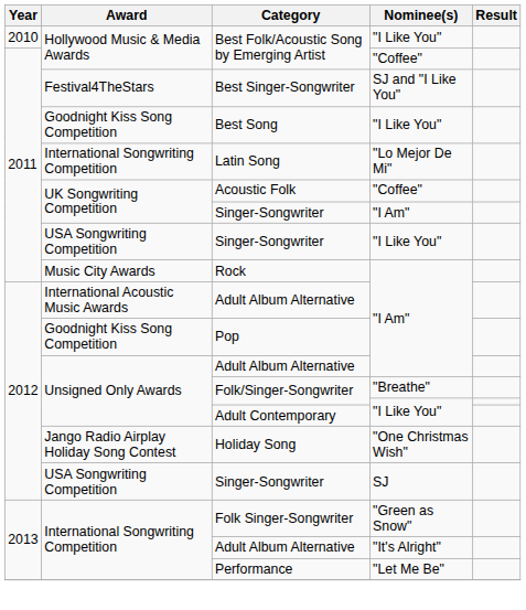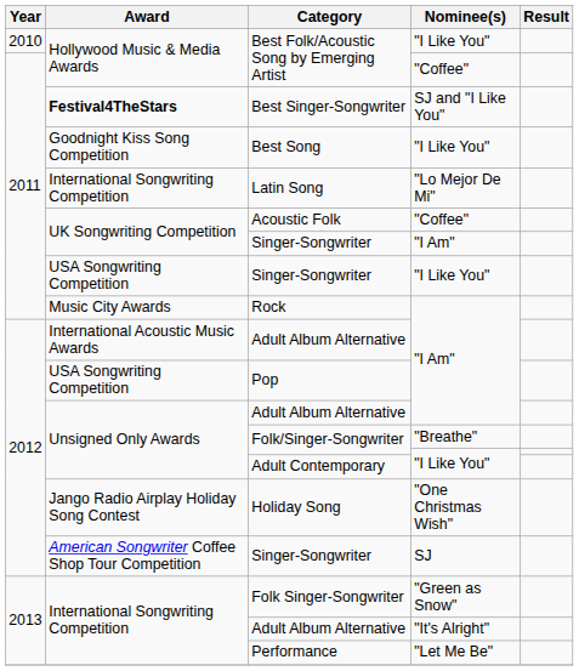 <table class="wikitable">
 <tr>
 <th>Year</th>
 <th>Award</th>
 <th>Category</th>
 <th>Nominee(s)</th>
 <th>Result</th>
 </tr>
 <tr>
 <td>2010</td>
 <td rowspan="2">Hollywood Music & Media Awards</td>
 <td rowspan="2">Best Folk/Acoustic Song by Emerging Artist</td>
 <td>"I Like You"</td>
 <td></td>
 </tr>
 <tr>
 <td rowspan="8">2011</td>
 <td>"Coffee"</td>
 <td></td>
 </tr>
 <tr>
-<td>Festival4TheStars</td>
+<td><strong>Festival4TheStars</strong></td>
 <td>Best Singer-Songwriter</td>
 <td>SJ and "I Like You"</td>
 <td></td>
 </tr>
 <tr>
 <td>Goodnight Kiss Song Competition</td>
 <td>Best Song</td>
 <td>"I Like You"</td>
 <td></td>
 </tr>
 <tr>
 <td>International Songwriting Competition</td>
 <td>Latin Song</td>
 <td>"Lo Mejor De Mi"</td>
 <td></td>
 </tr>
 <tr>
 <td rowspan="2">UK Songwriting Competition</td>
 <td>Acoustic Folk</td>
 <td>"Coffee"</td>
 <td></td>
 </tr>
 <tr>
 <td>Singer-Songwriter</td>
 <td>"I Am"</td>
 <td></td>
 </tr>
 <tr>
 <td>USA Songwriting Competition</td>
 <td>Singer-Songwriter</td>
 <td>"I Like You"</td>
 <td></td>
 </tr>
 <tr>
 <td>Music City Awards</td>
 <td>Rock</td>
 <td rowspan="4">"I Am"</td>
 <td></td>
 </tr>
 <tr>
 <td rowspan="8">2012</td>
 <td>International Acoustic Music Awards</td>
 <td>Adult Album Alternative</td>
 <td></td>
 </tr>
 <tr>
-<td>Goodnight Kiss Song Competition</td>
+<td>USA Songwriting Competition</td>
 <td>Pop</td>
 <td></td>
 </tr>
 <tr>
 <td rowspan="4">Unsigned Only Awards</td>
 <td>Adult Album Alternative</td>
 <td></td>
 </tr>
 <tr>
 <td rowspan="2">Folk/Singer-Songwriter</td>
 <td>"Breathe"</td>
 <td></td>
 </tr>
 <tr>
 <td rowspan="2">"I Like You"</td>
 <td></td>
 </tr>
 <tr>
 <td>Adult Contemporary</td>
 <td></td>
 </tr>
 <tr>
 <td>Jango Radio Airplay Holiday Song Contest</td>
 <td>Holiday Song</td>
 <td>"One Christmas Wish"</td>
 <td></td>
 </tr>
 <tr>
-<td>USA Songwriting Competition</td>
+<td><em><a href='#'>American Songwriter</a></em> Coffee Shop Tour Competition</td>
 <td>Singer-Songwriter</td>
 <td>SJ</td>
 <td></td>
 </tr>
 <tr>
 <td rowspan="3">2013</td>
 <td rowspan="3">International Songwriting Competition</td>
 <td>Folk Singer-Songwriter</td>
 <td>"Green as Snow"</td>
 <td></td>
 </tr>
 <tr>
 <td>Adult Album Alternative</td>
 <td>"It's Alright"</td>
 <td></td>
 </tr>
 <tr>
 <td>Performance</td>
 <td>"Let Me Be"</td>
 <td></td>
 </tr>
 <tr>
 </tr>
 </table>
